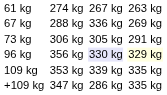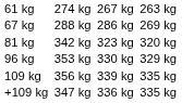 <table>
 <tr>
 <td>61 kg</td>
 <td></td>
 <td>274 kg</td>
 <td></td>
 <td>267 kg</td>
 <td></td>
 <td>263 kg</td>
 </tr>
 <tr>
 <td>67 kg</td>
 <td></td>
 <td>288 kg</td>
 <td></td>
-<td>336 kg</td>
+<td>286 kg</td>
 <td></td>
 <td>269 kg</td>
 </tr>
 <tr>
-<td>73 kg</td>
+<td>81 kg</td>
 <td></td>
-<td>306 kg</td>
+<td>342 kg</td>
 <td></td>
-<td>305 kg</td>
+<td>323 kg</td>
 <td></td>
-<td>291 kg</td>
+<td>320 kg</td>
 </tr>
 <tr>
 <td>96 kg</td>
 <td></td>
-<td>356 kg</td>
+<td>353 kg</td>
 <td></td>
-<td style="background: lavender;">330 kg</td>
+<td>330 kg</td>
 <td></td>
-<td style="background: lightyellow;">329 kg</td>
+<td>329 kg</td>
 </tr>
 <tr>
 <td>109 kg</td>
 <td></td>
-<td>353 kg</td>
+<td>356 kg</td>
 <td></td>
 <td>339 kg</td>
 <td></td>
 <td>335 kg</td>
 </tr>
 <tr>
 <td>+109 kg</td>
 <td></td>
 <td>347 kg</td>
 <td></td>
-<td>286 kg</td>
+<td>336 kg</td>
 <td></td>
 <td>335 kg</td>
 </tr>
 </table>
